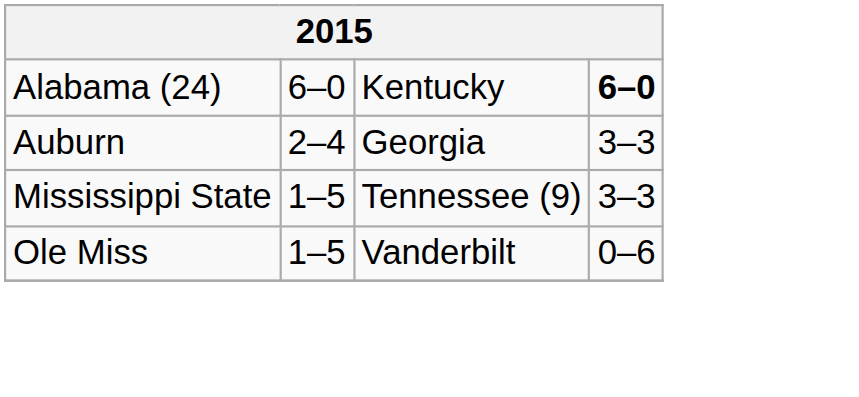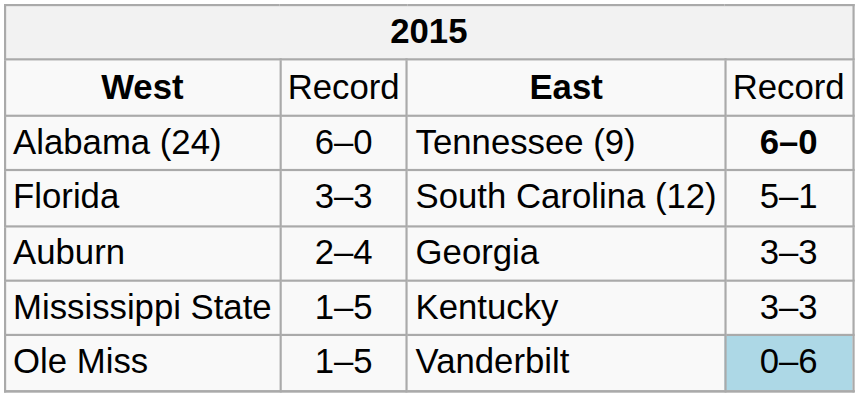 <table class="wikitable">
 <tr>
 <th colspan=4>2015</th>
 </tr>
 <tr>
+<td align=center><strong>West</strong></td>
+<td align=center>Record</td>
+<td align=center><strong>East</strong></td>
+<td align=center>Record</td>
+</tr>
+<tr>
 <td>Alabama (24)</td>
 <td align=center>6–0</td>
-<td>Kentucky</td>
+<td>Tennessee (9)</td>
 <td align=center><strong>6–0</strong></td>
+</tr>
+<tr>
+<td>Florida</td>
+<td align=center>3–3</td>
+<td>South Carolina (12)</td>
+<td align=center>5–1</td>
 </tr>
 <tr>
 <td>Auburn</td>
 <td align=center>2–4</td>
 <td>Georgia</td>
 <td align=center>3–3</td>
 </tr>
 <tr>
 <td>Mississippi State</td>
 <td align=center>1–5</td>
-<td>Tennessee (9)</td>
+<td>Kentucky</td>
 <td align=center>3–3</td>
 </tr>
 <tr>
 <td>Ole Miss</td>
 <td align=center>1–5</td>
 <td>Vanderbilt</td>
-<td align=center>0–6</td>
+<td align=center style="background: lightblue;">0–6</td>
 </tr>
 <tr>
 </tr>
 </table>
